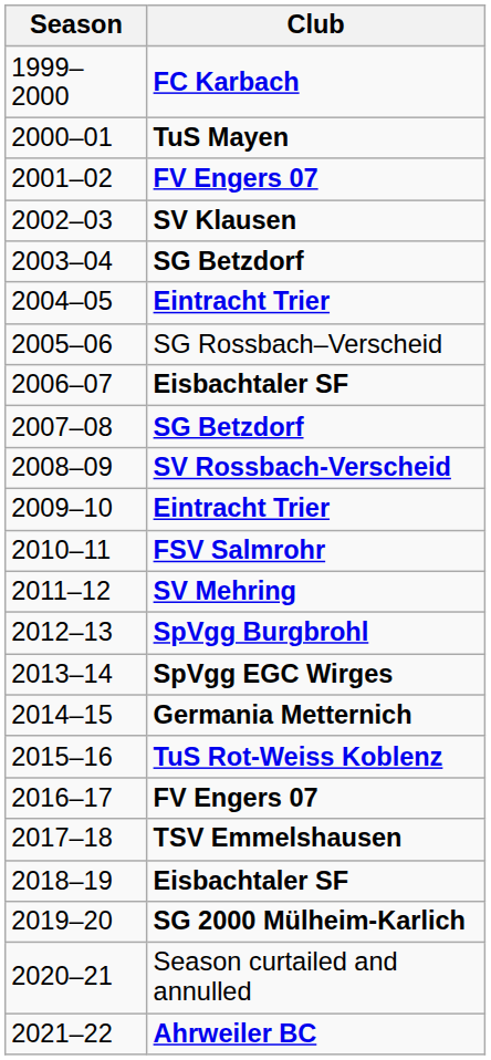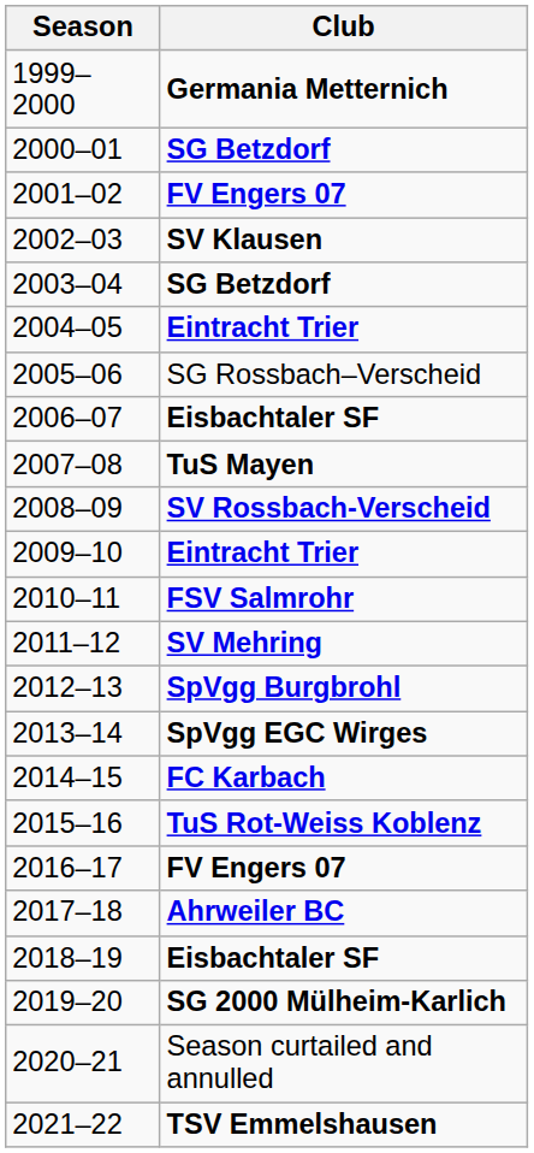 <table class="wikitable">
 <tr align="center" bgcolor="#dfdfdf">
 <th width="80">Season</th>
 <th width="200">Club</th>
 </tr>
 <tr>
 <td>1999–2000</td>
-<td><strong><a href='#'>FC Karbach</a></strong></td>
+<td><strong>Germania Metternich</strong></td>
 </tr>
 <tr>
 <td>2000–01</td>
-<td><strong>TuS Mayen</strong></td>
+<td><strong><a href='#'>SG Betzdorf</a></strong></td>
 </tr>
 <tr>
 <td>2001–02</td>
 <td><strong><a href='#'>FV Engers 07</a></strong></td>
 </tr>
 <tr>
 <td>2002–03</td>
 <td><strong>SV Klausen</strong></td>
 </tr>
 <tr>
 <td>2003–04</td>
 <td><strong>SG Betzdorf</strong></td>
 </tr>
 <tr>
 <td>2004–05</td>
 <td><strong><a href='#'>Eintracht Trier</a></strong></td>
 </tr>
 <tr>
 <td>2005–06</td>
 <td>SG Rossbach–Verscheid</td>
 </tr>
 <tr>
 <td>2006–07</td>
 <td><strong>Eisbachtaler SF</strong></td>
 </tr>
 <tr>
 <td>2007–08</td>
-<td><strong><a href='#'>SG Betzdorf</a></strong></td>
+<td><strong>TuS Mayen</strong></td>
 </tr>
 <tr>
 <td>2008–09</td>
 <td><strong><a href='#'>SV Rossbach-Verscheid</a></strong></td>
 </tr>
 <tr>
 <td>2009–10</td>
 <td><strong><a href='#'>Eintracht Trier</a></strong></td>
 </tr>
 <tr>
 <td>2010–11</td>
 <td><strong><a href='#'>FSV Salmrohr</a></strong></td>
 </tr>
 <tr>
 <td>2011–12</td>
 <td><strong><a href='#'>SV Mehring</a></strong></td>
 </tr>
 <tr>
 <td>2012–13</td>
 <td><strong><a href='#'>SpVgg Burgbrohl</a></strong></td>
 </tr>
 <tr>
 <td>2013–14</td>
 <td><strong>SpVgg EGC Wirges</strong></td>
 </tr>
 <tr>
 <td>2014–15</td>
-<td><strong>Germania Metternich</strong></td>
+<td><strong><a href='#'>FC Karbach</a></strong></td>
 </tr>
 <tr>
 <td>2015–16</td>
 <td><strong><a href='#'>TuS Rot-Weiss Koblenz</a></strong></td>
 </tr>
 <tr>
 <td>2016–17</td>
 <td><strong>FV Engers 07</strong></td>
 </tr>
 <tr>
 <td>2017–18</td>
-<td><strong>TSV Emmelshausen</strong></td>
+<td><strong><a href='#'>Ahrweiler BC</a></strong></td>
 </tr>
 <tr>
 <td>2018–19</td>
 <td><strong>Eisbachtaler SF</strong></td>
 </tr>
 <tr>
 <td>2019–20</td>
 <td><strong>SG 2000 Mülheim-Karlich</strong></td>
 </tr>
 <tr>
 <td>2020–21</td>
 <td>Season curtailed and annulled</td>
 </tr>
 <tr>
 <td>2021–22</td>
-<td><strong><a href='#'>Ahrweiler BC</a></strong></td>
+<td><strong>TSV Emmelshausen</strong></td>
 </tr>
 </table>
